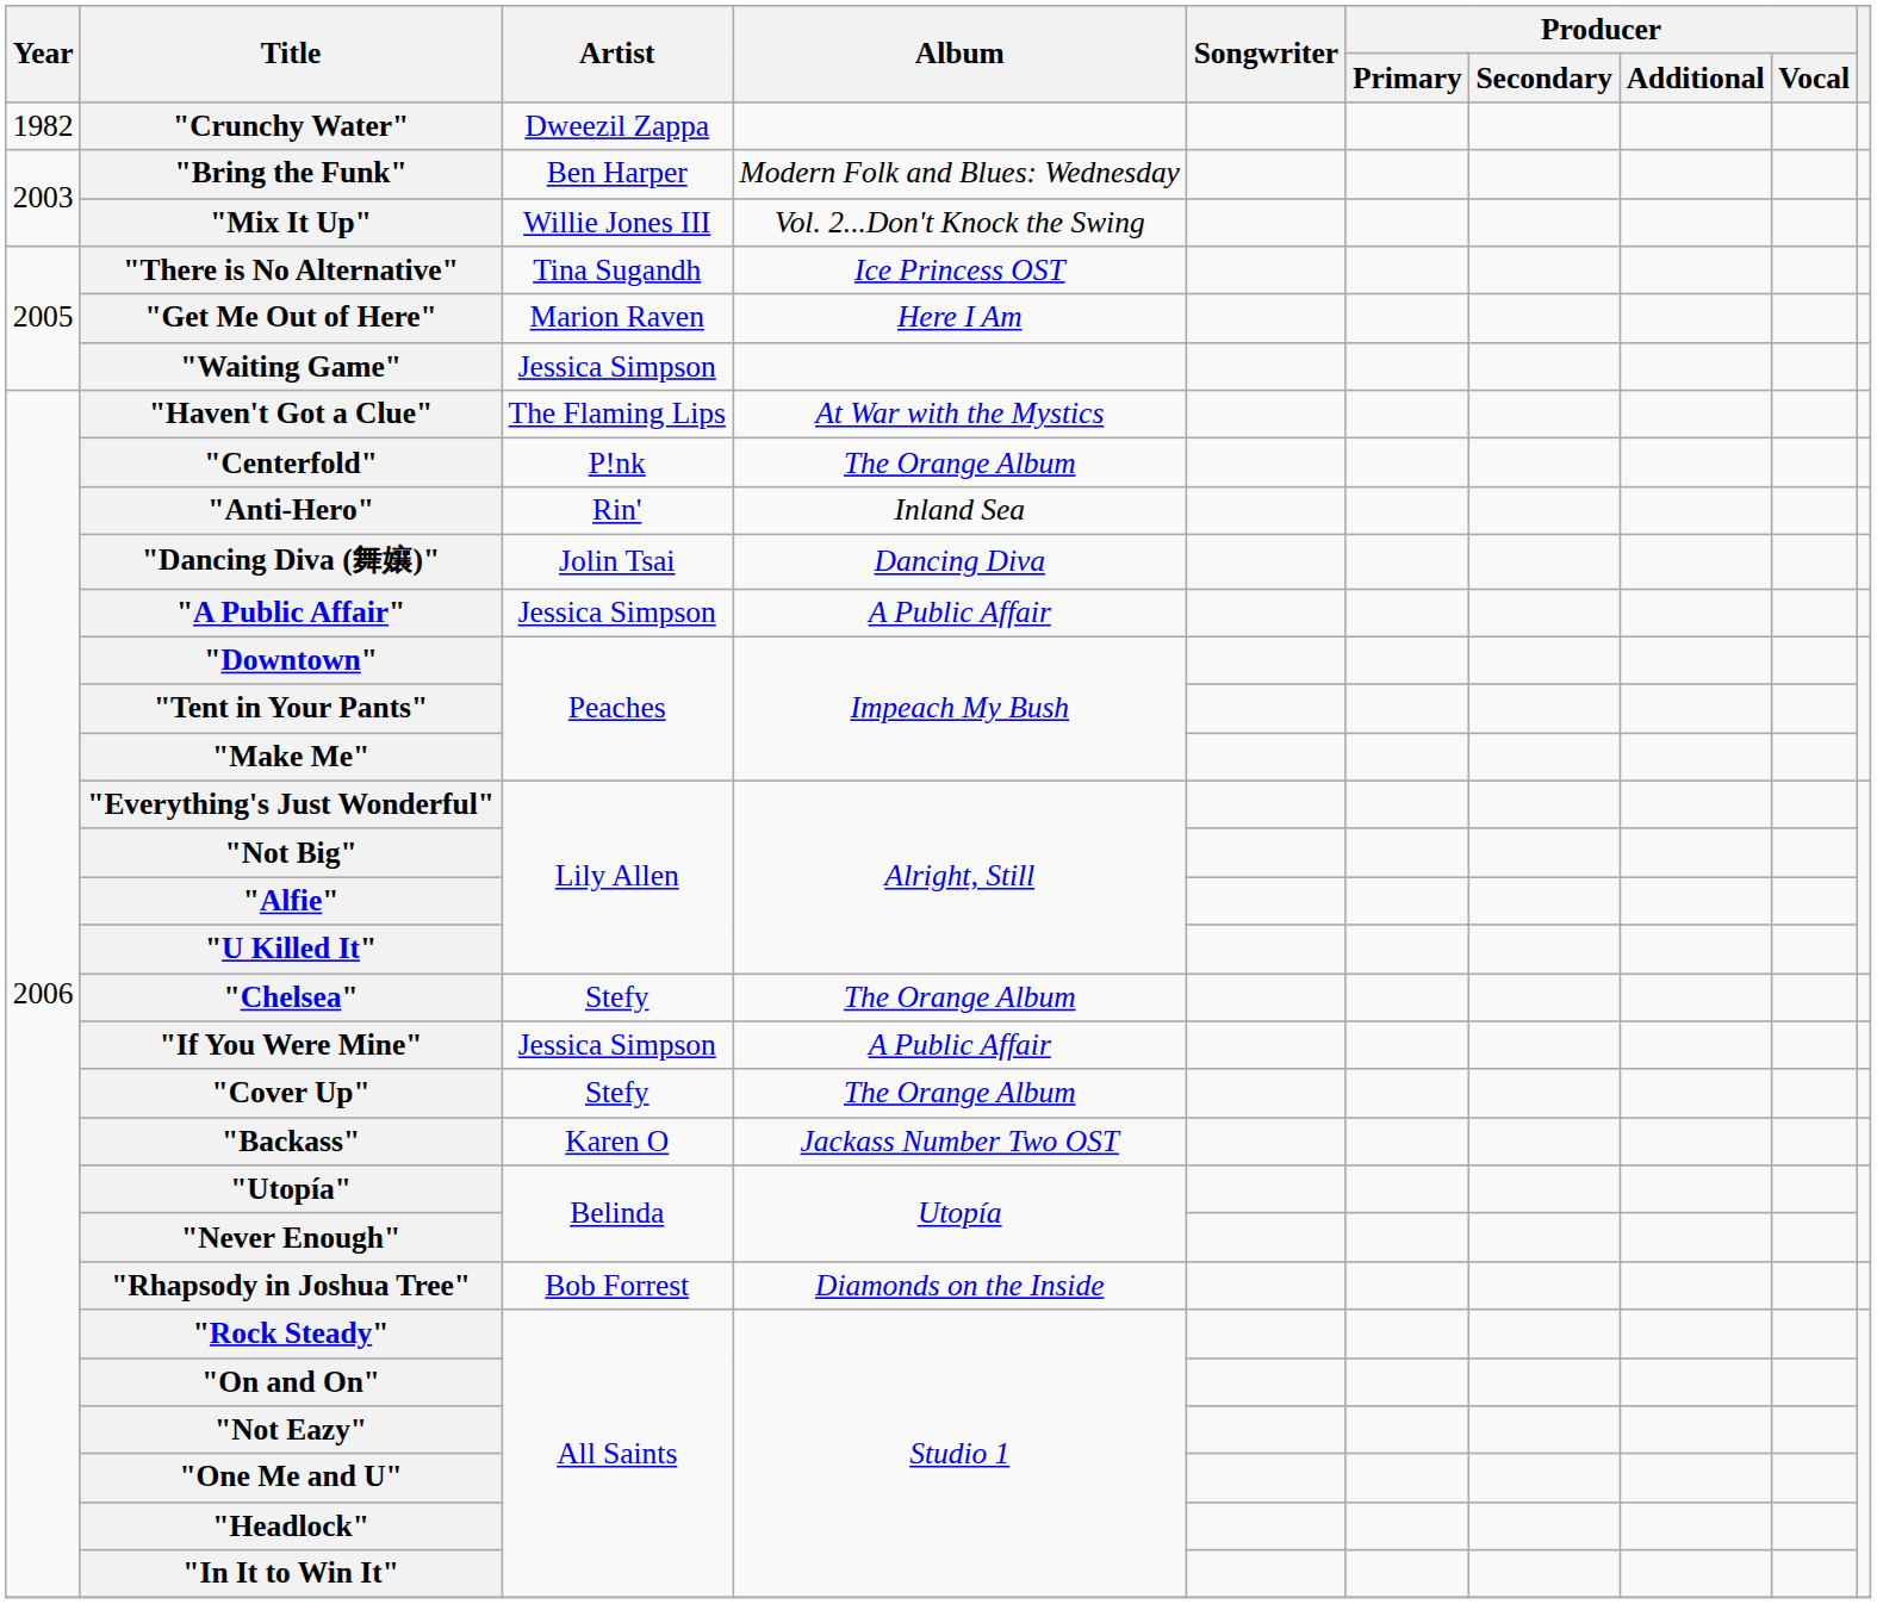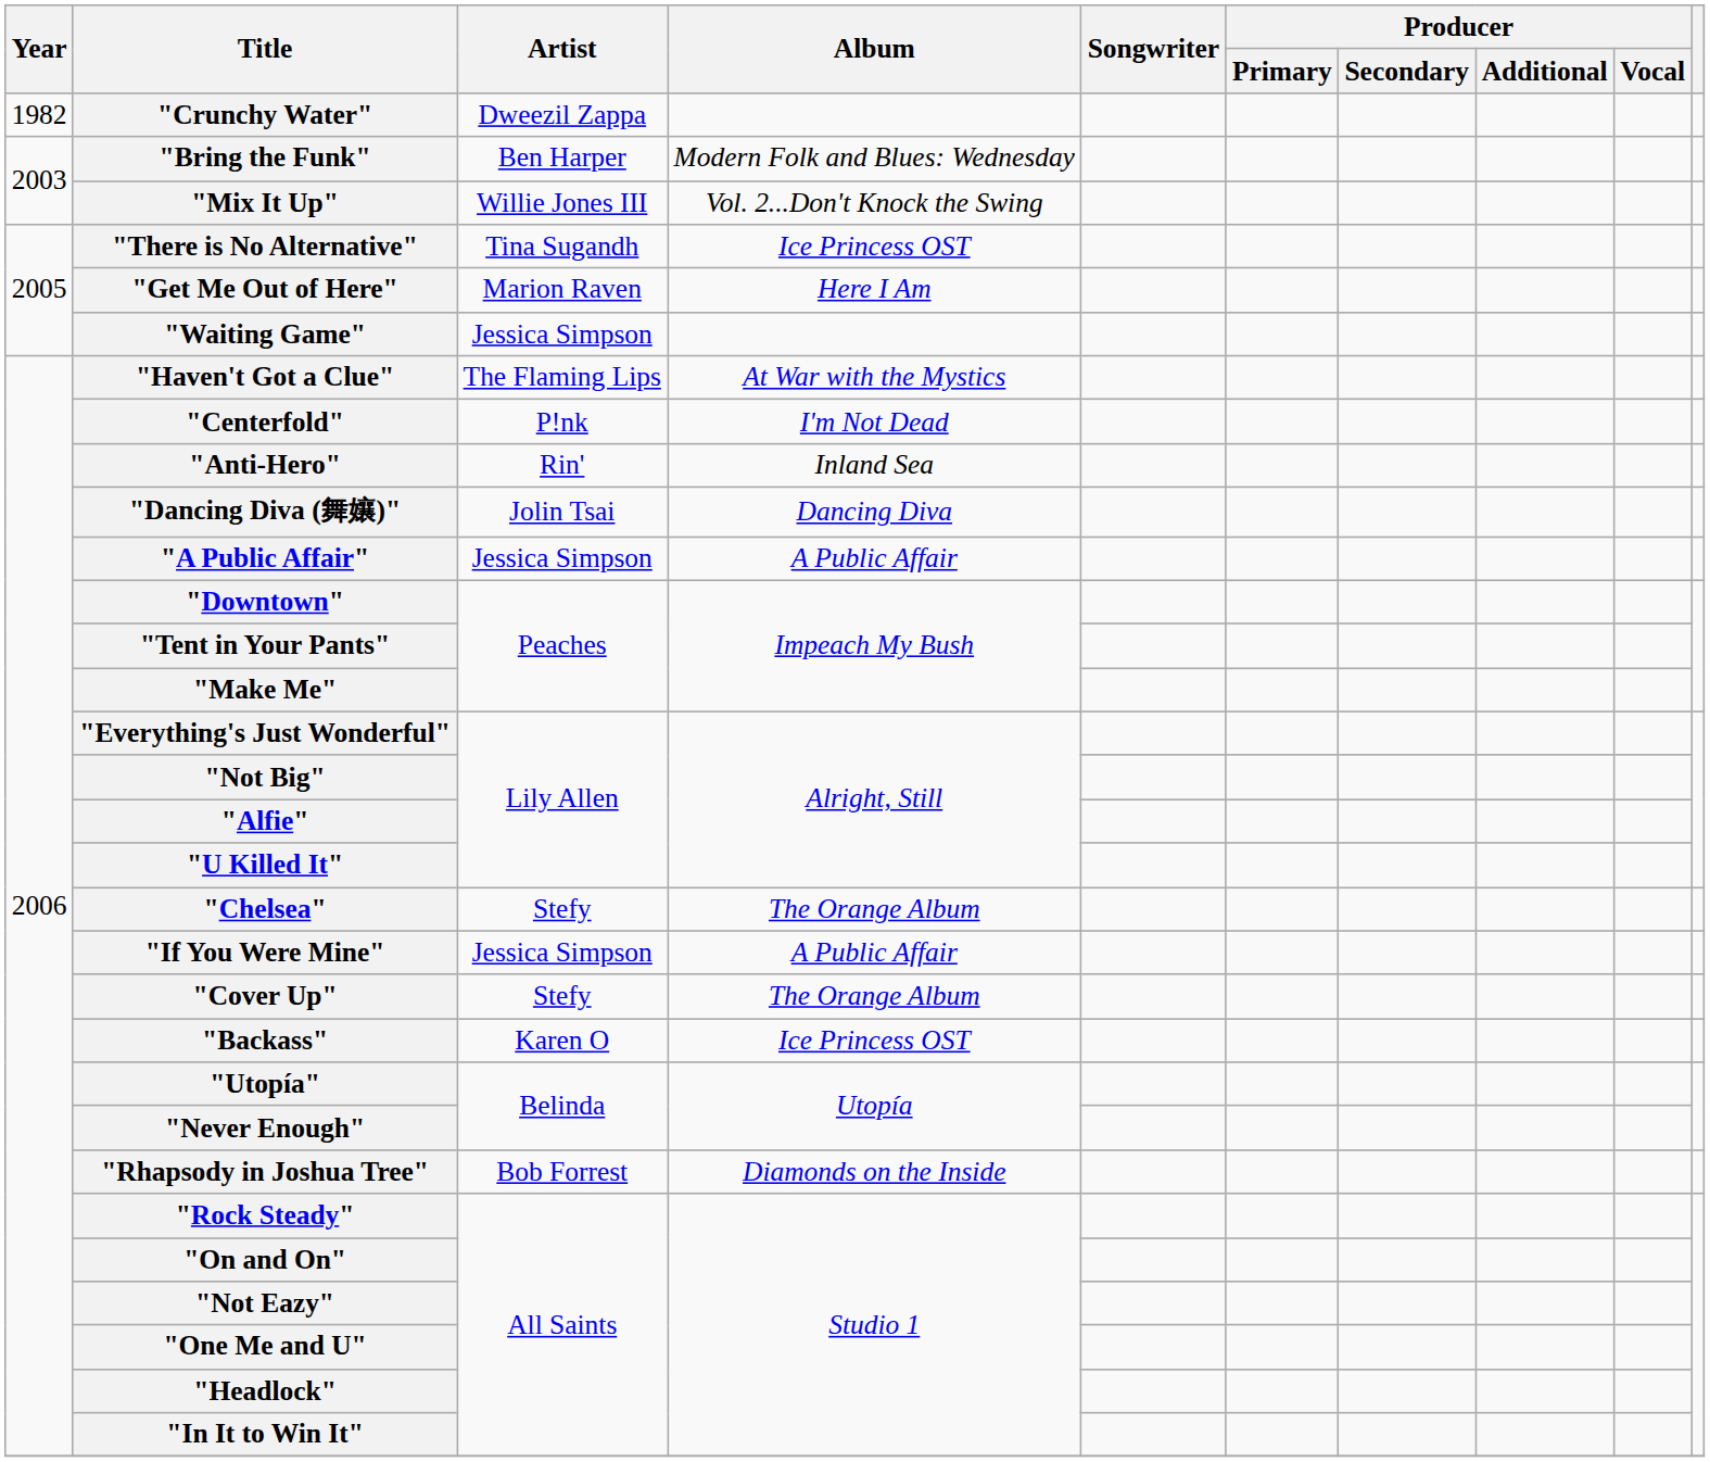 <table class="wikitable plainrowheaders" style="text-align:center;">
 <tr>
 <th scope="col" rowspan="2">Year</th>
 <th scope="col" rowspan="2">Title</th>
 <th scope="col" rowspan="2">Artist</th>
 <th scope="col" rowspan="2">Album</th>
 <th scope="col" rowspan="2">Songwriter</th>
 <th scope="col" colspan="4">Producer</th>
 <th scope="col" rowspan="2" class="unsortable"></th>
 </tr>
 <tr>
 <th scope="col">Primary</th>
 <th scope="col">Secondary</th>
 <th scope="col">Additional</th>
 <th scope="col">Vocal</th>
 </tr>
 <tr>
 <td>1982</td>
 <th scope="row">"Crunchy Water"</th>
 <td><a href='#'>Dweezil Zappa</a></td>
 <td></td>
 <td></td>
 <td></td>
 <td></td>
 <td></td>
 <td></td>
 <td></td>
 </tr>
 <tr>
 <td rowspan="2">2003</td>
 <th scope="row">"Bring the Funk"</th>
 <td><a href='#'>Ben Harper</a></td>
 <td><em>Modern Folk and Blues: Wednesday</em></td>
 <td></td>
 <td></td>
 <td></td>
 <td></td>
 <td></td>
 <td></td>
 </tr>
 <tr>
 <th scope="row">"Mix It Up"</th>
 <td><a href='#'>Willie Jones III</a></td>
 <td><em>Vol. 2...Don't Knock the Swing</em></td>
 <td></td>
 <td></td>
 <td></td>
 <td></td>
 <td></td>
 <td></td>
 </tr>
 <tr>
 <td rowspan="3">2005</td>
 <th scope="row">"There is No Alternative"</th>
 <td><a href='#'>Tina Sugandh</a></td>
 <td><em><a href='#'>Ice Princess OST</a></em></td>
 <td></td>
 <td></td>
 <td></td>
 <td></td>
 <td></td>
 <td></td>
 </tr>
 <tr>
 <th scope="row">"Get Me Out of Here"</th>
 <td><a href='#'>Marion Raven</a></td>
 <td><em><a href='#'>Here I Am</a></em></td>
 <td></td>
 <td></td>
 <td></td>
 <td></td>
 <td></td>
 <td></td>
 </tr>
 <tr>
 <th scope="row">"Waiting Game"</th>
 <td><a href='#'>Jessica Simpson</a></td>
 <td></td>
 <td></td>
 <td></td>
 <td></td>
 <td></td>
 <td></td>
 <td></td>
 </tr>
 <tr>
 <td rowspan="25">2006</td>
 <th scope="row">"Haven't Got a Clue"</th>
 <td><a href='#'>The Flaming Lips</a></td>
 <td><em><a href='#'>At War with the Mystics</a></em></td>
 <td></td>
 <td></td>
 <td></td>
 <td></td>
 <td></td>
 <td></td>
 </tr>
 <tr>
 <th scope="row">"Centerfold"</th>
 <td><a href='#'>P!nk</a></td>
-<td><em><a href='#'>The Orange Album</a></em></td>
+<td><em><a href='#'>I'm Not Dead</a></em></td>
 <td></td>
 <td></td>
 <td></td>
 <td></td>
 <td></td>
 <td></td>
 </tr>
 <tr>
 <th scope="row">"Anti-Hero"<br></th>
 <td><a href='#'>Rin'</a></td>
 <td><em>Inland Sea</em></td>
 <td></td>
 <td></td>
 <td></td>
 <td></td>
 <td></td>
 <td></td>
 </tr>
 <tr>
 <th scope="row">"Dancing Diva (舞孃)"</th>
 <td><a href='#'>Jolin Tsai</a></td>
 <td><em><a href='#'>Dancing Diva</a></em></td>
 <td></td>
 <td></td>
 <td></td>
 <td></td>
 <td></td>
 <td></td>
 </tr>
 <tr>
 <th scope="row">"<a href='#'>A Public Affair</a>"</th>
 <td><a href='#'>Jessica Simpson</a></td>
 <td><em><a href='#'>A Public Affair</a></em></td>
 <td></td>
 <td></td>
 <td></td>
 <td></td>
 <td></td>
 <td></td>
 </tr>
 <tr>
 <th scope="row">"<a href='#'>Downtown</a>"</th>
 <td rowspan="3"><a href='#'>Peaches</a></td>
 <td rowspan="3"><em><a href='#'>Impeach My Bush</a></em></td>
 <td></td>
 <td></td>
 <td></td>
 <td></td>
 <td></td>
 <td rowspan="3"></td>
 </tr>
 <tr>
 <th scope="row">"Tent in Your Pants"</th>
 <td></td>
 <td></td>
 <td></td>
 <td></td>
 <td></td>
 </tr>
 <tr>
 <th scope="row">"Make Me"</th>
 <td></td>
 <td></td>
 <td></td>
 <td></td>
 <td></td>
 </tr>
 <tr>
 <th scope="row">"Everything's Just Wonderful"</th>
 <td rowspan="4"><a href='#'>Lily Allen</a></td>
 <td rowspan="4"><em><a href='#'>Alright, Still</a></em></td>
 <td></td>
 <td></td>
 <td></td>
 <td></td>
 <td></td>
 <td rowspan="4"></td>
 </tr>
 <tr>
 <th scope="row">"Not Big"</th>
 <td></td>
 <td></td>
 <td></td>
 <td></td>
 <td></td>
 </tr>
 <tr>
 <th scope="row">"<a href='#'>Alfie</a>"</th>
 <td></td>
 <td></td>
 <td></td>
 <td></td>
 <td></td>
 </tr>
 <tr>
 <th scope="row">"<a href='#'>U Killed It</a>"</th>
 <td></td>
 <td></td>
 <td></td>
 <td></td>
 <td></td>
 </tr>
 <tr>
 <th scope="row">"<a href='#'>Chelsea</a>"</th>
 <td><a href='#'>Stefy</a></td>
 <td><em><a href='#'>The Orange Album</a></em></td>
 <td></td>
 <td></td>
 <td></td>
 <td></td>
 <td></td>
 <td></td>
 </tr>
 <tr>
 <th scope="row">"If You Were Mine"</th>
 <td><a href='#'>Jessica Simpson</a></td>
 <td><em><a href='#'>A Public Affair</a></em></td>
 <td></td>
 <td></td>
 <td></td>
 <td></td>
 <td></td>
 <td></td>
 </tr>
 <tr>
 <th scope="row">"Cover Up"</th>
 <td><a href='#'>Stefy</a></td>
 <td><em><a href='#'>The Orange Album</a></em></td>
 <td></td>
 <td></td>
 <td></td>
 <td></td>
 <td></td>
 <td></td>
 </tr>
 <tr>
 <th scope="row">"Backass"<br></th>
 <td><a href='#'>Karen O</a></td>
-<td><em><a href='#'>Jackass Number Two OST</a></em></td>
+<td><em><a href='#'>Ice Princess OST</a></em></td>
 <td></td>
 <td></td>
 <td></td>
 <td></td>
 <td></td>
 <td></td>
 </tr>
 <tr>
 <th scope="row">"Utopía"</th>
 <td rowspan="2"><a href='#'>Belinda</a></td>
 <td rowspan="2"><em><a href='#'>Utopía</a></em></td>
 <td></td>
 <td></td>
 <td></td>
 <td></td>
 <td></td>
 <td rowspan="2"></td>
 </tr>
 <tr>
 <th scope="row">"Never Enough"</th>
 <td></td>
 <td></td>
 <td></td>
 <td></td>
 <td></td>
 </tr>
 <tr>
 <th scope="row">"Rhapsody in Joshua Tree"</th>
 <td><a href='#'>Bob Forrest</a></td>
 <td><em><a href='#'>Diamonds on the Inside</a></em></td>
 <td></td>
 <td></td>
 <td></td>
 <td></td>
 <td></td>
 <td></td>
 </tr>
 <tr>
 <th scope="row">"<a href='#'>Rock Steady</a>"</th>
 <td rowspan="6"><a href='#'>All Saints</a></td>
 <td rowspan="6"><em><a href='#'>Studio 1</a></em></td>
 <td></td>
 <td></td>
 <td></td>
 <td></td>
 <td></td>
 <td rowspan="6"></td>
 </tr>
 <tr>
 <th scope="row">"On and On"</th>
 <td></td>
 <td></td>
 <td></td>
 <td></td>
 <td></td>
 </tr>
 <tr>
 <th scope="row">"Not Eazy"</th>
 <td></td>
 <td></td>
 <td></td>
 <td></td>
 <td></td>
 </tr>
 <tr>
 <th scope="row">"One Me and U"</th>
 <td></td>
 <td></td>
 <td></td>
 <td></td>
 <td></td>
 </tr>
 <tr>
 <th scope="row">"Headlock"</th>
 <td></td>
 <td></td>
 <td></td>
 <td></td>
 <td></td>
 </tr>
 <tr>
 <th scope="row">"In It to Win It"</th>
 <td></td>
 <td></td>
 <td></td>
 <td></td>
 <td></td>
 </tr>
 <tr>
 </tr>
 </table>
